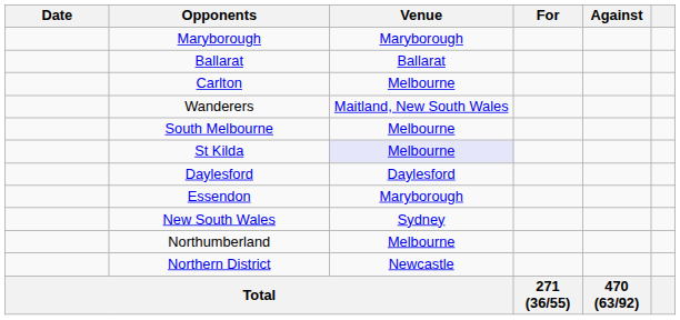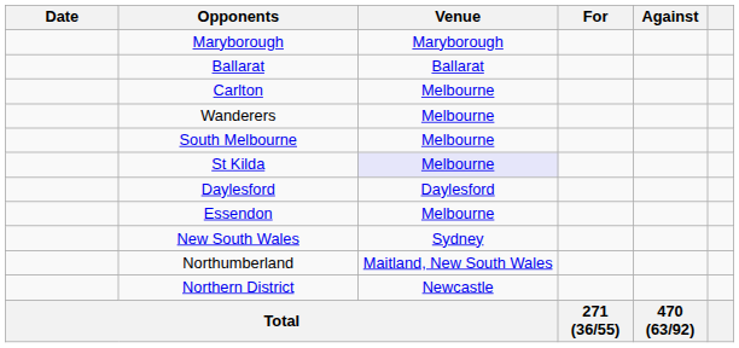 <table class="wikitable sortable" style="text-align:center">
 <tr>
 <th width="110">Date</th>
 <th width="240">Opponents</th>
 <th width="200">Venue</th>
 <th width="70">For</th>
 <th width="70">Against</th>
 <th width="20" class="unsortable"></th>
 </tr>
 <tr>
 <td></td>
 <td><a href='#'>Maryborough</a></td>
 <td><a href='#'>Maryborough</a></td>
 <td></td>
 <td></td>
 <td></td>
 </tr>
 <tr>
 <td></td>
 <td><a href='#'>Ballarat</a></td>
 <td><a href='#'>Ballarat</a></td>
 <td></td>
 <td></td>
 <td></td>
 </tr>
 <tr>
 <td></td>
 <td><a href='#'>Carlton</a></td>
 <td><a href='#'>Melbourne</a></td>
 <td></td>
 <td></td>
 <td></td>
 </tr>
 <tr>
 <td></td>
 <td>Wanderers</td>
-<td><a href='#'>Maitland, New South Wales</a></td>
+<td><a href='#'>Melbourne</a></td>
 <td></td>
 <td></td>
 <td></td>
 </tr>
 <tr>
 <td></td>
 <td><a href='#'>South Melbourne</a></td>
 <td><a href='#'>Melbourne</a></td>
 <td></td>
 <td></td>
 <td></td>
 </tr>
 <tr>
 <td></td>
 <td><a href='#'>St Kilda</a></td>
 <td style="background: lavender;"><a href='#'>Melbourne</a></td>
 <td></td>
 <td></td>
 <td></td>
 </tr>
 <tr>
 <td></td>
 <td><a href='#'>Daylesford</a></td>
 <td><a href='#'>Daylesford</a></td>
 <td></td>
 <td></td>
 <td></td>
 </tr>
 <tr>
 <td></td>
 <td><a href='#'>Essendon</a></td>
-<td><a href='#'>Maryborough</a></td>
+<td><a href='#'>Melbourne</a></td>
 <td></td>
 <td></td>
 <td></td>
 </tr>
 <tr>
 <td></td>
 <td><a href='#'>New South Wales</a></td>
 <td><a href='#'>Sydney</a></td>
 <td></td>
 <td></td>
 <td></td>
 </tr>
 <tr>
 <td></td>
 <td>Northumberland</td>
-<td><a href='#'>Melbourne</a></td>
+<td><a href='#'>Maitland, New South Wales</a></td>
 <td></td>
 <td></td>
 <td></td>
 </tr>
 <tr>
 <td></td>
 <td><a href='#'>Northern District</a></td>
 <td><a href='#'>Newcastle</a></td>
 <td></td>
 <td></td>
 <td></td>
 </tr>
 <tr class="sortbottom">
 <th colspan=3>Total</th>
 <th>271 (36/55)</th>
 <th>470 (63/92)</th>
 <th></th>
 </tr>
 </table>
